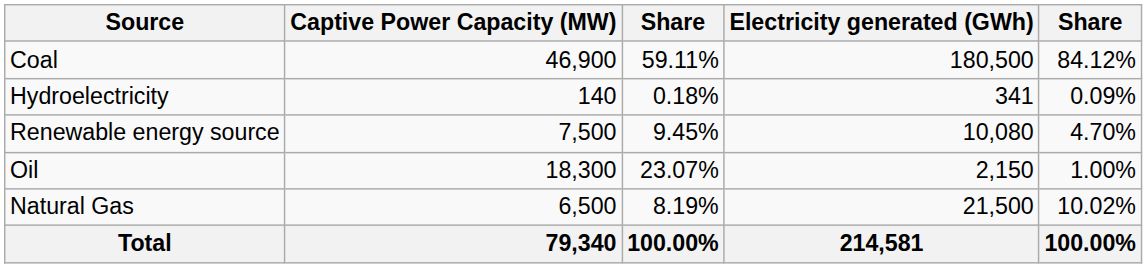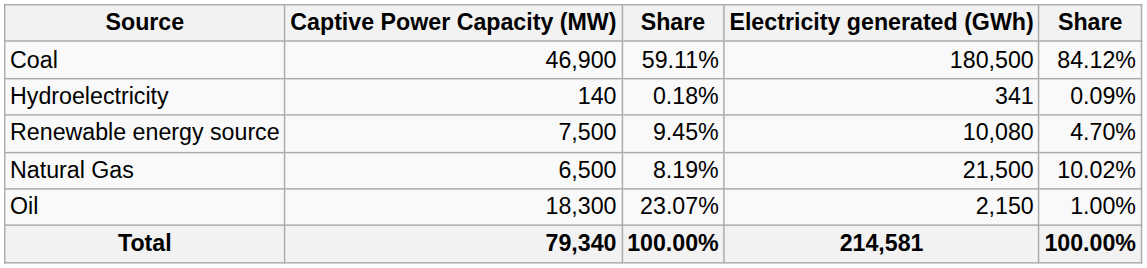 <table class="wikitable sortable static-row-numbers static-row-header-text sort-under-center hover-highlight" "style="font-size: 100%">
 <tr>
 <th>Source</th>
 <th>Captive Power Capacity (MW)</th>
 <th>Share</th>
 <th>Electricity generated (GWh)</th>
 <th>Share</th>
 </tr>
 <tr>
 <td>Coal</td>
 <td style="text-align:right;">46,900</td>
 <td style="text-align:right;">59.11%</td>
 <td align="right">180,500</td>
 <td align="right">84.12%</td>
 </tr>
 <tr>
 <td>Hydroelectricity</td>
 <td style="text-align:right;">140</td>
 <td style="text-align:right;">0.18%</td>
 <td align="right">341</td>
 <td align="right">0.09%</td>
 </tr>
 <tr>
 <td>Renewable energy source</td>
 <td style="text-align:right;">7,500</td>
 <td style="text-align:right;">9.45%</td>
 <td align="right">10,080</td>
 <td align="right">4.70%</td>
 </tr>
 <tr>
+<td>Natural Gas</td>
+<td style="text-align:right;">6,500</td>
+<td style="text-align:right;">8.19%</td>
+<td align="right">21,500</td>
+<td align="right">10.02%</td>
+</tr>
+<tr>
 <td>Oil</td>
 <td style="text-align:right;">18,300</td>
 <td style="text-align:right;">23.07%</td>
 <td align="right">2,150</td>
 <td align="right">1.00%</td>
-</tr>
-<tr>
-<td>Natural Gas</td>
-<td style="text-align:right;">6,500</td>
-<td style="text-align:right;">8.19%</td>
-<td align="right">21,500</td>
-<td align="right">10.02%</td>
 </tr>
 <tr>
 <th><strong>Total</strong></th>
 <th style="text-align:right;"><strong>79,340</strong></th>
 <th style="text-align:right;">100.00%</th>
 <th align="right"><strong> 214,581</strong></th>
 <th align="right">100.00%</th>
 </tr>
 </table>
